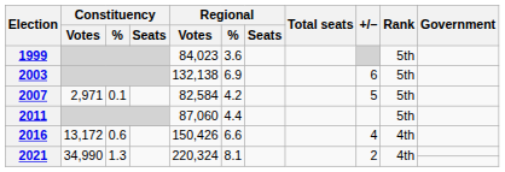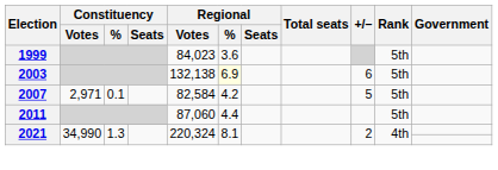 <table class="wikitable" style="text-align:right">
 <tr>
 <th rowspan="2">Election</th>
 <th colspan="3">Constituency</th>
 <th colspan="3">Regional</th>
 <th rowspan="2">Total seats</th>
 <th rowspan="2">+/–</th>
 <th rowspan="2">Rank</th>
 <th rowspan="2">Government</th>
 </tr>
 <tr>
 <th>Votes</th>
 <th>%</th>
 <th>Seats</th>
 <th>Votes</th>
 <th>%</th>
 <th>Seats</th>
 </tr>
 <tr>
 <th><a href='#'>1999</a></th>
 <td colspan=3 bgcolor="lightgrey"></td>
 <td>84,023</td>
 <td>3.6</td>
 <td></td>
 <td></td>
 <td bgcolor="lightgrey"></td>
 <td>5th</td>
 <td></td>
 </tr>
 <tr>
 <th><a href='#'>2003</a></th>
 <td colspan=3 bgcolor="lightgrey"></td>
 <td>132,138</td>
-<td>6.9</td>
+<td style="background: lightyellow;">6.9</td>
 <td></td>
 <td></td>
 <td> 6</td>
 <td>5th</td>
 <td></td>
 </tr>
 <tr>
 <th><a href='#'>2007</a></th>
 <td>2,971</td>
 <td>0.1</td>
 <td></td>
 <td>82,584</td>
 <td>4.2</td>
 <td></td>
 <td></td>
 <td> 5</td>
 <td>5th</td>
 <td></td>
 </tr>
 <tr>
 <th><a href='#'>2011</a></th>
 <td colspan=3 bgcolor="lightgrey"></td>
 <td>87,060</td>
 <td>4.4</td>
 <td></td>
 <td></td>
 <td></td>
 <td>5th</td>
 <td></td>
 </tr>
 <tr>
-<th><a href='#'>2016</a></th>
-<td>13,172</td>
-<td>0.6</td>
-<td></td>
-<td>150,426</td>
-<td>6.6</td>
-<td></td>
-<td></td>
-<td> 4</td>
-<td>4th</td>
-<td></td>
-</tr>
-<tr>
 <th rowspan="2"><a href='#'>2021</a></th>
 <td rowspan="2">34,990</td>
 <td rowspan="2">1.3</td>
 <td rowspan="2"></td>
 <td rowspan="2">220,324</td>
 <td rowspan="2">8.1</td>
 <td rowspan="2"></td>
 <td rowspan="2"></td>
 <td rowspan="2"> 2</td>
 <td rowspan="2">4th</td>
 <td> </td>
 </tr>
 <tr>
 <td> </td>
 </tr>
 </table>
